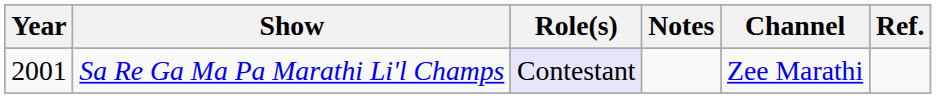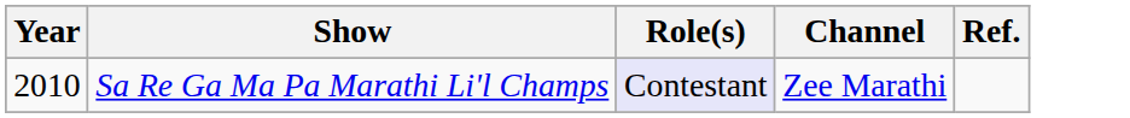 <table class="wikitable">
 <tr>
 <th>Year</th>
 <th>Show</th>
 <th>Role(s)</th>
-<th>Notes</th>
 <th>Channel</th>
 <th>Ref.</th>
 </tr>
 <tr>
-<td>2001</td>
+<td>2010</td>
 <td><em><a href='#'>Sa Re Ga Ma Pa Marathi Li'l Champs</a></em></td>
 <td style="background: lavender;">Contestant</td>
-<td></td>
 <td><a href='#'>Zee Marathi</a></td>
 <td></td>
 </tr>
 </table>
